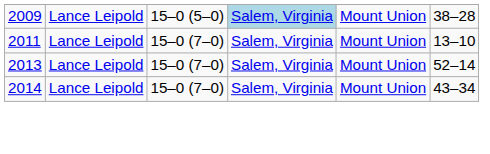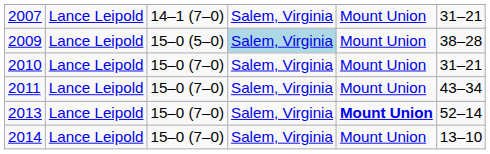 <table class="wikitable">
 <tr>
+</tr>
+<tr>
+<td><a href='#'>2007</a></td>
+<td><a href='#'>Lance Leipold</a></td>
+<td>14–1 (7–0)</td>
+<td><a href='#'>Salem, Virginia</a></td>
+<td><a href='#'>Mount Union</a></td>
+<td>31–21</td>
 </tr>
 <tr>
 <td><a href='#'>2009</a></td>
 <td><a href='#'>Lance Leipold</a></td>
 <td>15–0 (5–0)</td>
 <td style="background: lightblue;"><a href='#'>Salem, Virginia</a></td>
 <td><a href='#'>Mount Union</a></td>
 <td>38–28</td>
 </tr>
 <tr>
+<td><a href='#'>2010</a></td>
+<td><a href='#'>Lance Leipold</a></td>
+<td>15–0 (7–0)</td>
+<td><a href='#'>Salem, Virginia</a></td>
+<td><a href='#'>Mount Union</a></td>
+<td>31–21</td>
+</tr>
+<tr>
 <td><a href='#'>2011</a></td>
 <td><a href='#'>Lance Leipold</a></td>
 <td>15–0 (7–0)</td>
 <td><a href='#'>Salem, Virginia</a></td>
 <td><a href='#'>Mount Union</a></td>
-<td>13–10</td>
+<td>43–34</td>
 </tr>
 <tr>
 <td><a href='#'>2013</a></td>
 <td><a href='#'>Lance Leipold</a></td>
 <td>15–0 (7–0)</td>
 <td><a href='#'>Salem, Virginia</a></td>
-<td><a href='#'>Mount Union</a></td>
+<td><strong><a href='#'>Mount Union</a></strong></td>
 <td>52–14</td>
 </tr>
 <tr>
 <td><a href='#'>2014</a></td>
 <td><a href='#'>Lance Leipold</a></td>
 <td>15–0 (7–0)</td>
 <td><a href='#'>Salem, Virginia</a></td>
 <td><a href='#'>Mount Union</a></td>
-<td>43–34</td>
+<td>13–10</td>
 </tr>
 </table>
